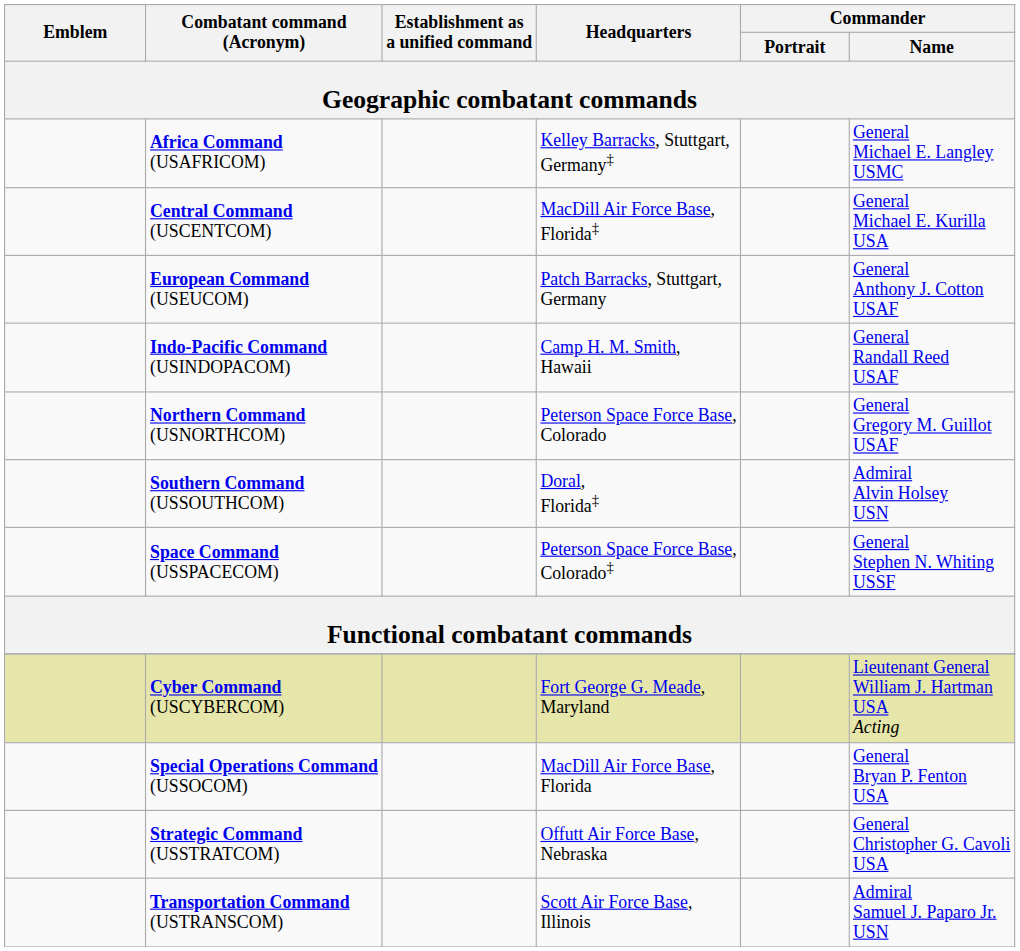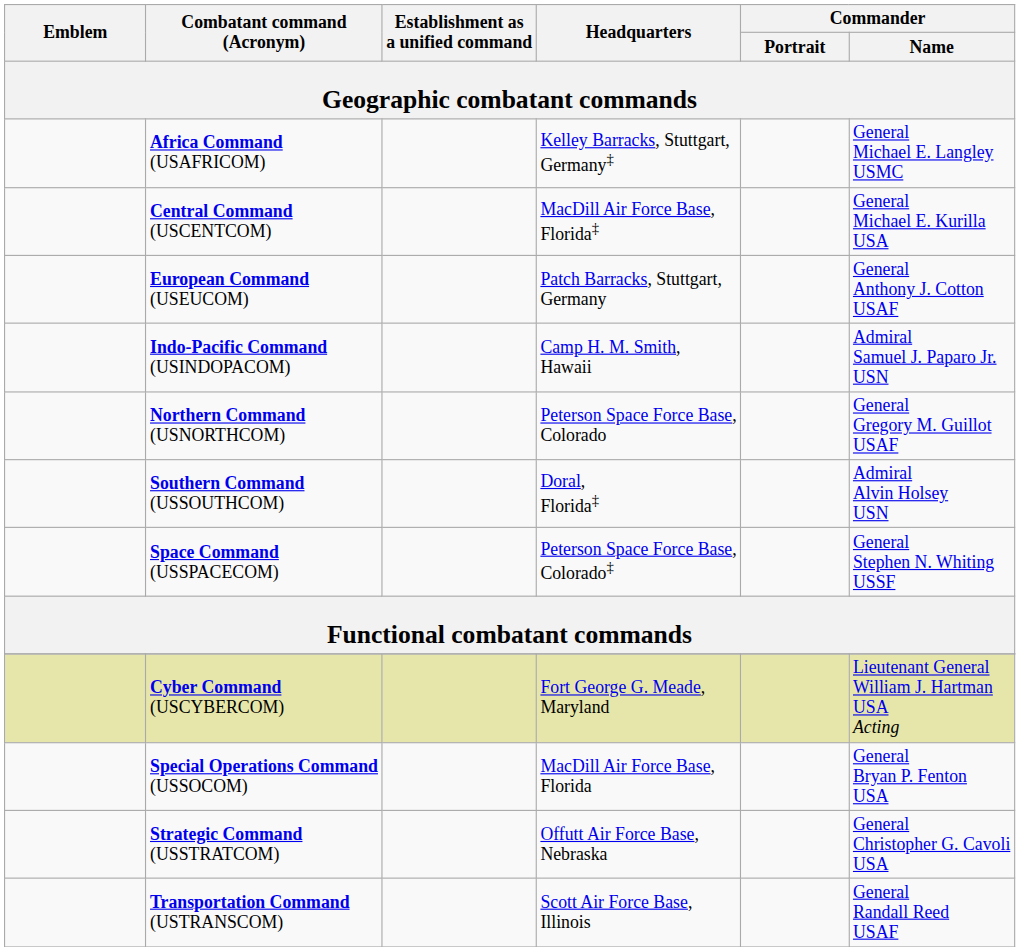 <table class="wikitable center">
 <tr>
 <th rowspan="2" style="width:120px;">Emblem</th>
 <th rowspan="2">Combatant command<br>(Acronym)</th>
 <th rowspan="2" data-sort-type="date">Establishment as<br>a unified command</th>
 <th rowspan="2" data-sort-type="number">Headquarters</th>
 <th colspan="3">Commander</th>
 </tr>
 <tr>
 <th style="width:90px;">Portrait</th>
 <th>Name</th>
 </tr>
 <tr>
 <th colspan="6"><br><big><big>Geographic combatant commands</big></big></th>
 </tr>
 <tr>
 <td></td>
 <td><strong><a href='#'>Africa Command</a></strong><br>(USAFRICOM)</td>
 <td></td>
 <td><a href='#'>Kelley Barracks</a>, Stuttgart,<br>Germany<sup>‡</sup></td>
 <td></td>
 <td><a href='#'>General</a><br><a href='#'>Michael E. Langley</a><br><a href='#'>USMC</a></td>
 </tr>
 <tr>
 <td></td>
 <td><strong><a href='#'>Central Command</a></strong><br>(USCENTCOM)</td>
 <td></td>
 <td><a href='#'>MacDill Air Force Base</a>,<br>Florida<sup>‡</sup></td>
 <td></td>
 <td><a href='#'>General</a><br><a href='#'>Michael E. Kurilla</a><br><a href='#'>USA</a></td>
 </tr>
 <tr>
 <td></td>
 <td><strong><a href='#'>European Command</a></strong><br>(USEUCOM)</td>
 <td></td>
 <td><a href='#'>Patch Barracks</a>, Stuttgart,<br>Germany</td>
 <td></td>
 <td><a href='#'>General</a><br><a href='#'>Anthony J. Cotton</a><br><a href='#'>USAF</a></td>
 </tr>
 <tr>
 <td></td>
 <td><strong><a href='#'>Indo-Pacific Command</a></strong><br>(USINDOPACOM)</td>
 <td></td>
 <td><a href='#'>Camp H. M. Smith</a>,<br>Hawaii</td>
 <td></td>
-<td><a href='#'>General</a><br><a href='#'>Randall Reed</a><br><a href='#'>USAF</a></td>
+<td><a href='#'>Admiral</a><br><a href='#'>Samuel J. Paparo Jr.</a><br><a href='#'>USN</a></td>
 </tr>
 <tr>
 <td></td>
 <td><strong><a href='#'>Northern Command</a></strong><br>(USNORTHCOM)</td>
 <td></td>
 <td><a href='#'>Peterson Space Force Base</a>,<br>Colorado</td>
 <td></td>
 <td><a href='#'>General</a><br><a href='#'>Gregory M. Guillot</a><br><a href='#'>USAF</a></td>
 </tr>
 <tr>
 <td></td>
 <td><strong><a href='#'>Southern Command</a></strong><br>(USSOUTHCOM)</td>
 <td></td>
 <td><a href='#'>Doral</a>,<br>Florida<sup>‡</sup></td>
 <td></td>
 <td><a href='#'>Admiral</a><br><a href='#'>Alvin Holsey</a><br><a href='#'>USN</a></td>
 </tr>
 <tr>
 <td></td>
 <td><strong><a href='#'>Space Command</a></strong><br>(USSPACECOM)</td>
 <td></td>
 <td><a href='#'>Peterson Space Force Base</a>,<br>Colorado<sup>‡</sup></td>
 <td></td>
 <td><a href='#'>General</a><br><a href='#'>Stephen N. Whiting</a><br><a href='#'>USSF</a></td>
 </tr>
 <tr>
 <th colspan="6"><br><big><big>Functional combatant commands</big></big></th>
 </tr>
 <tr>
 </tr>
 <tr style=background:#e6e6aa;>
 <td></td>
 <td><strong><a href='#'>Cyber Command</a></strong><br>(USCYBERCOM)</td>
 <td></td>
 <td><a href='#'>Fort George G. Meade</a>,<br>Maryland</td>
 <td></td>
 <td><a href='#'>Lieutenant General</a><br><a href='#'>William J. Hartman</a><br><a href='#'>USA</a><br><em>Acting</em></td>
 </tr>
 <tr>
 <td></td>
 <td><strong><a href='#'>Special Operations Command</a></strong><br>(USSOCOM)</td>
 <td></td>
 <td><a href='#'>MacDill Air Force Base</a>,<br>Florida</td>
 <td></td>
 <td><a href='#'>General</a><br><a href='#'>Bryan P. Fenton</a><br><a href='#'>USA</a></td>
 </tr>
 <tr>
 <td></td>
 <td><strong><a href='#'>Strategic Command</a></strong><br>(USSTRATCOM)</td>
 <td></td>
 <td><a href='#'>Offutt Air Force Base</a>,<br>Nebraska</td>
 <td></td>
 <td><a href='#'>General</a><br><a href='#'>Christopher G. Cavoli</a><br><a href='#'>USA</a></td>
 </tr>
 <tr>
 <td></td>
 <td><strong><a href='#'>Transportation Command</a></strong><br>(USTRANSCOM)</td>
 <td></td>
 <td><a href='#'>Scott Air Force Base</a>,<br>Illinois</td>
 <td></td>
-<td><a href='#'>Admiral</a><br><a href='#'>Samuel J. Paparo Jr.</a><br><a href='#'>USN</a></td>
+<td><a href='#'>General</a><br><a href='#'>Randall Reed</a><br><a href='#'>USAF</a></td>
 </tr>
 </table>
